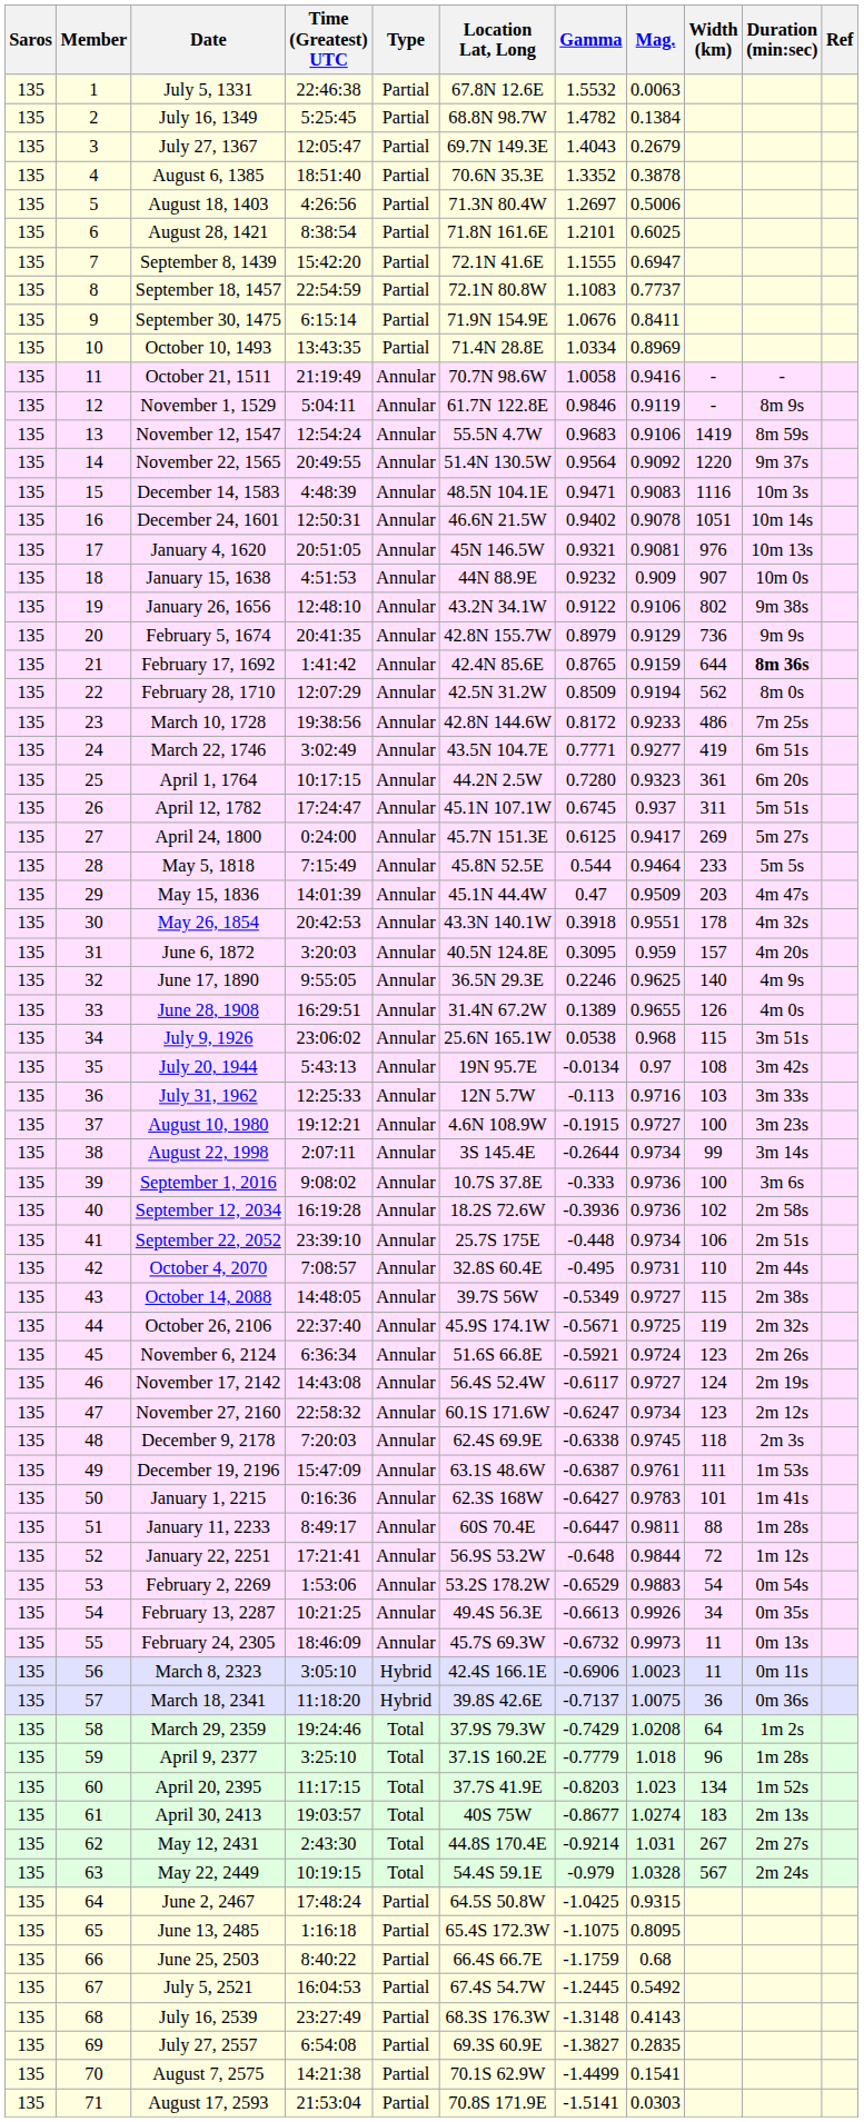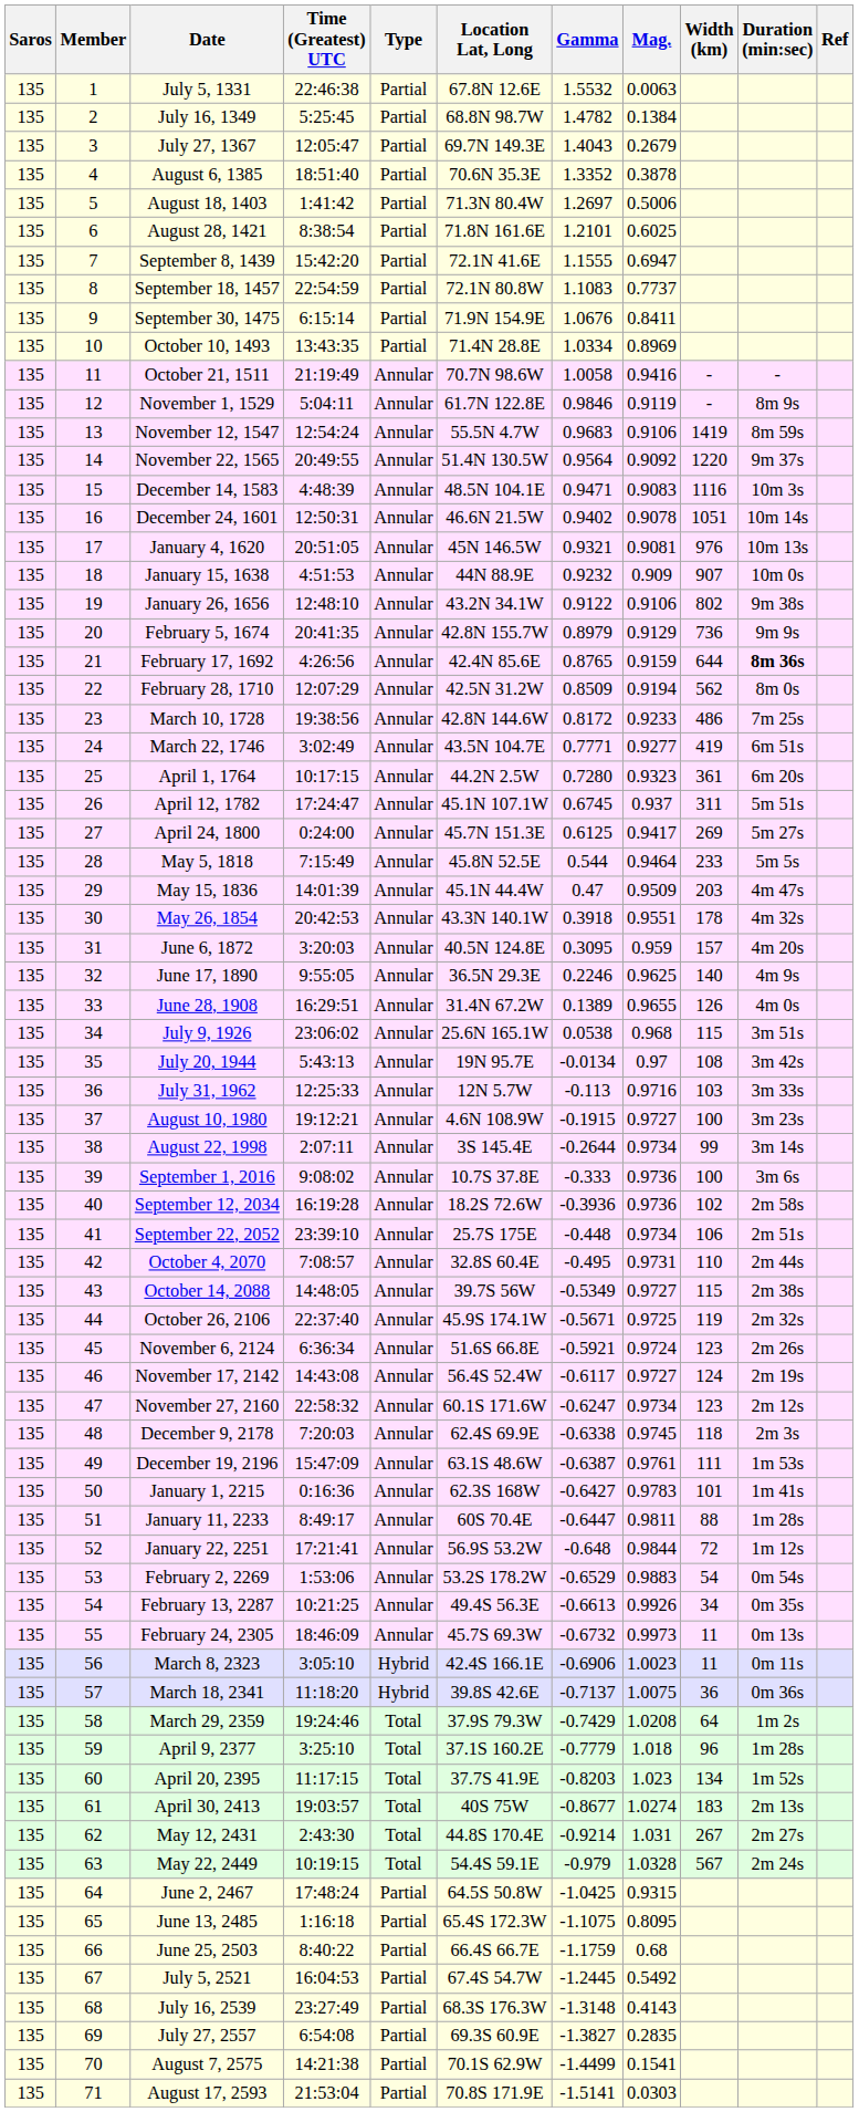 <table class="wikitable sortable">
 <tr align=center>
 <th>Saros</th>
 <th>Member</th>
 <th>Date</th>
 <th>Time<br>(Greatest)<br><a href='#'>UTC</a></th>
 <th>Type</th>
 <th>Location<br>Lat, Long</th>
 <th><a href='#'>Gamma</a></th>
 <th><a href='#'>Mag.</a></th>
 <th>Width<br>(km)</th>
 <th>Duration<br>(min:sec)</th>
 <th>Ref</th>
 </tr>
 <tr align=center bgcolor=#ffffe0>
 <td>135</td>
 <td>1</td>
 <td>July 5, 1331</td>
 <td>22:46:38</td>
 <td>Partial</td>
 <td>67.8N 12.6E</td>
 <td>1.5532</td>
 <td>0.0063</td>
 <td></td>
 <td></td>
 <td></td>
 </tr>
 <tr align=center bgcolor=#ffffe0>
 <td>135</td>
 <td>2</td>
 <td>July 16, 1349</td>
 <td>5:25:45</td>
 <td>Partial</td>
 <td>68.8N 98.7W</td>
 <td>1.4782</td>
 <td>0.1384</td>
 <td></td>
 <td></td>
 <td></td>
 </tr>
 <tr align=center bgcolor=#ffffe0>
 <td>135</td>
 <td>3</td>
 <td>July 27, 1367</td>
 <td>12:05:47</td>
 <td>Partial</td>
 <td>69.7N 149.3E</td>
 <td>1.4043</td>
 <td>0.2679</td>
 <td></td>
 <td></td>
 <td></td>
 </tr>
 <tr align=center bgcolor=#ffffe0>
 <td>135</td>
 <td>4</td>
 <td>August 6, 1385</td>
 <td>18:51:40</td>
 <td>Partial</td>
 <td>70.6N 35.3E</td>
 <td>1.3352</td>
 <td>0.3878</td>
 <td></td>
 <td></td>
 <td></td>
 </tr>
 <tr align=center bgcolor=#ffffe0>
 <td>135</td>
 <td>5</td>
 <td>August 18, 1403</td>
-<td>4:26:56</td>
+<td>1:41:42</td>
 <td>Partial</td>
 <td>71.3N 80.4W</td>
 <td>1.2697</td>
 <td>0.5006</td>
 <td></td>
 <td></td>
 <td></td>
 </tr>
 <tr align=center bgcolor=#ffffe0>
 <td>135</td>
 <td>6</td>
 <td>August 28, 1421</td>
 <td>8:38:54</td>
 <td>Partial</td>
 <td>71.8N 161.6E</td>
 <td>1.2101</td>
 <td>0.6025</td>
 <td></td>
 <td></td>
 <td></td>
 </tr>
 <tr align=center bgcolor=#ffffe0>
 <td>135</td>
 <td>7</td>
 <td>September 8, 1439</td>
 <td>15:42:20</td>
 <td>Partial</td>
 <td>72.1N 41.6E</td>
 <td>1.1555</td>
 <td>0.6947</td>
 <td></td>
 <td></td>
 <td></td>
 </tr>
 <tr align=center bgcolor=#ffffe0>
 <td>135</td>
 <td>8</td>
 <td>September 18, 1457</td>
 <td>22:54:59</td>
 <td>Partial</td>
 <td>72.1N 80.8W</td>
 <td>1.1083</td>
 <td>0.7737</td>
 <td></td>
 <td></td>
 <td></td>
 </tr>
 <tr align=center bgcolor=#ffffe0>
 <td>135</td>
 <td>9</td>
 <td>September 30, 1475</td>
 <td>6:15:14</td>
 <td>Partial</td>
 <td>71.9N 154.9E</td>
 <td>1.0676</td>
 <td>0.8411</td>
 <td></td>
 <td></td>
 <td></td>
 </tr>
 <tr align=center bgcolor=#ffffe0>
 <td>135</td>
 <td>10</td>
 <td>October 10, 1493</td>
 <td>13:43:35</td>
 <td>Partial</td>
 <td>71.4N 28.8E</td>
 <td>1.0334</td>
 <td>0.8969</td>
 <td></td>
 <td></td>
 <td></td>
 </tr>
 <tr align=center bgcolor=#ffe0ff>
 <td>135</td>
 <td>11</td>
 <td>October 21, 1511</td>
 <td>21:19:49</td>
 <td>Annular</td>
 <td>70.7N 98.6W</td>
 <td>1.0058</td>
 <td>0.9416</td>
 <td>-</td>
 <td>-</td>
 <td></td>
 </tr>
 <tr align=center bgcolor=#ffe0ff>
 <td>135</td>
 <td>12</td>
 <td>November 1, 1529</td>
 <td>5:04:11</td>
 <td>Annular</td>
 <td>61.7N 122.8E</td>
 <td>0.9846</td>
 <td>0.9119</td>
 <td>-</td>
 <td>8m 9s</td>
 <td></td>
 </tr>
 <tr align=center bgcolor=#ffe0ff>
 <td>135</td>
 <td>13</td>
 <td>November 12, 1547</td>
 <td>12:54:24</td>
 <td>Annular</td>
 <td>55.5N 4.7W</td>
 <td>0.9683</td>
 <td>0.9106</td>
 <td>1419</td>
 <td>8m 59s</td>
 <td></td>
 </tr>
 <tr align=center bgcolor=#ffe0ff>
 <td>135</td>
 <td>14</td>
 <td>November 22, 1565</td>
 <td>20:49:55</td>
 <td>Annular</td>
 <td>51.4N 130.5W</td>
 <td>0.9564</td>
 <td>0.9092</td>
 <td>1220</td>
 <td>9m 37s</td>
 <td></td>
 </tr>
 <tr align=center bgcolor=#ffe0ff>
 <td>135</td>
 <td>15</td>
 <td>December 14, 1583</td>
 <td>4:48:39</td>
 <td>Annular</td>
 <td>48.5N 104.1E</td>
 <td>0.9471</td>
 <td>0.9083</td>
 <td>1116</td>
 <td>10m 3s</td>
 <td></td>
 </tr>
 <tr align=center bgcolor=#ffe0ff>
 <td>135</td>
 <td>16</td>
 <td>December 24, 1601</td>
 <td>12:50:31</td>
 <td>Annular</td>
 <td>46.6N 21.5W</td>
 <td>0.9402</td>
 <td>0.9078</td>
 <td>1051</td>
 <td>10m 14s</td>
 <td></td>
 </tr>
 <tr align=center bgcolor=#ffe0ff>
 <td>135</td>
 <td>17</td>
 <td>January 4, 1620</td>
 <td>20:51:05</td>
 <td>Annular</td>
 <td>45N 146.5W</td>
 <td>0.9321</td>
 <td>0.9081</td>
 <td>976</td>
 <td>10m 13s</td>
 <td></td>
 </tr>
 <tr align=center bgcolor=#ffe0ff>
 <td>135</td>
 <td>18</td>
 <td>January 15, 1638</td>
 <td>4:51:53</td>
 <td>Annular</td>
 <td>44N 88.9E</td>
 <td>0.9232</td>
 <td>0.909</td>
 <td>907</td>
 <td>10m 0s</td>
 <td></td>
 </tr>
 <tr align=center bgcolor=#ffe0ff>
 <td>135</td>
 <td>19</td>
 <td>January 26, 1656</td>
 <td>12:48:10</td>
 <td>Annular</td>
 <td>43.2N 34.1W</td>
 <td>0.9122</td>
 <td>0.9106</td>
 <td>802</td>
 <td>9m 38s</td>
 <td></td>
 </tr>
 <tr align=center bgcolor=#ffe0ff>
 <td>135</td>
 <td>20</td>
 <td>February 5, 1674</td>
 <td>20:41:35</td>
 <td>Annular</td>
 <td>42.8N 155.7W</td>
 <td>0.8979</td>
 <td>0.9129</td>
 <td>736</td>
 <td>9m 9s</td>
 <td></td>
 </tr>
 <tr align=center bgcolor=#ffe0ff>
 <td>135</td>
 <td>21</td>
 <td>February 17, 1692</td>
-<td>1:41:42</td>
+<td>4:26:56</td>
 <td>Annular</td>
 <td>42.4N 85.6E</td>
 <td>0.8765</td>
 <td>0.9159</td>
 <td>644</td>
 <td><strong>8m 36s</strong></td>
 <td></td>
 </tr>
 <tr align=center bgcolor=#ffe0ff>
 <td>135</td>
 <td>22</td>
 <td>February 28, 1710</td>
 <td>12:07:29</td>
 <td>Annular</td>
 <td>42.5N 31.2W</td>
 <td>0.8509</td>
 <td>0.9194</td>
 <td>562</td>
 <td>8m 0s</td>
 <td></td>
 </tr>
 <tr align=center bgcolor=#ffe0ff>
 <td>135</td>
 <td>23</td>
 <td>March 10, 1728</td>
 <td>19:38:56</td>
 <td>Annular</td>
 <td>42.8N 144.6W</td>
 <td>0.8172</td>
 <td>0.9233</td>
 <td>486</td>
 <td>7m 25s</td>
 <td></td>
 </tr>
 <tr align=center bgcolor=#ffe0ff>
 <td>135</td>
 <td>24</td>
 <td>March 22, 1746</td>
 <td>3:02:49</td>
 <td>Annular</td>
 <td>43.5N 104.7E</td>
 <td>0.7771</td>
 <td>0.9277</td>
 <td>419</td>
 <td>6m 51s</td>
 <td></td>
 </tr>
 <tr align=center bgcolor=#ffe0ff>
 <td>135</td>
 <td>25</td>
 <td>April 1, 1764</td>
 <td>10:17:15</td>
 <td>Annular</td>
 <td>44.2N 2.5W</td>
 <td>0.7280</td>
 <td>0.9323</td>
 <td>361</td>
 <td>6m 20s</td>
 <td></td>
 </tr>
 <tr align=center bgcolor=#ffe0ff>
 <td>135</td>
 <td>26</td>
 <td>April 12, 1782</td>
 <td>17:24:47</td>
 <td>Annular</td>
 <td>45.1N 107.1W</td>
 <td>0.6745</td>
 <td>0.937</td>
 <td>311</td>
 <td>5m 51s</td>
 <td></td>
 </tr>
 <tr align=center bgcolor=#ffe0ff>
 <td>135</td>
 <td>27</td>
 <td>April 24, 1800</td>
 <td>0:24:00</td>
 <td>Annular</td>
 <td>45.7N 151.3E</td>
 <td>0.6125</td>
 <td>0.9417</td>
 <td>269</td>
 <td>5m 27s</td>
 <td></td>
 </tr>
 <tr align=center bgcolor=#ffe0ff>
 <td>135</td>
 <td>28</td>
 <td>May 5, 1818</td>
 <td>7:15:49</td>
 <td>Annular</td>
 <td>45.8N 52.5E</td>
 <td>0.544</td>
 <td>0.9464</td>
 <td>233</td>
 <td>5m 5s</td>
 <td></td>
 </tr>
 <tr align=center bgcolor=#ffe0ff>
 <td>135</td>
 <td>29</td>
 <td>May 15, 1836</td>
 <td>14:01:39</td>
 <td>Annular</td>
 <td>45.1N 44.4W</td>
 <td>0.47</td>
 <td>0.9509</td>
 <td>203</td>
 <td>4m 47s</td>
 <td></td>
 </tr>
 <tr align=center bgcolor=#ffe0ff>
 <td>135</td>
 <td>30</td>
 <td><a href='#'>May 26, 1854</a></td>
 <td>20:42:53</td>
 <td>Annular</td>
 <td>43.3N 140.1W</td>
 <td>0.3918</td>
 <td>0.9551</td>
 <td>178</td>
 <td>4m 32s</td>
 <td></td>
 </tr>
 <tr align=center bgcolor=#ffe0ff>
 <td>135</td>
 <td>31</td>
 <td>June 6, 1872</td>
 <td>3:20:03</td>
 <td>Annular</td>
 <td>40.5N 124.8E</td>
 <td>0.3095</td>
 <td>0.959</td>
 <td>157</td>
 <td>4m 20s</td>
 <td></td>
 </tr>
 <tr align=center bgcolor=#ffe0ff>
 <td>135</td>
 <td>32</td>
 <td>June 17, 1890</td>
 <td>9:55:05</td>
 <td>Annular</td>
 <td>36.5N 29.3E</td>
 <td>0.2246</td>
 <td>0.9625</td>
 <td>140</td>
 <td>4m 9s</td>
 <td></td>
 </tr>
 <tr align=center bgcolor=#ffe0ff>
 <td>135</td>
 <td>33</td>
 <td><a href='#'>June 28, 1908</a></td>
 <td>16:29:51</td>
 <td>Annular</td>
 <td>31.4N 67.2W</td>
 <td>0.1389</td>
 <td>0.9655</td>
 <td>126</td>
 <td>4m 0s</td>
 <td></td>
 </tr>
 <tr align=center bgcolor=#ffe0ff>
 <td>135</td>
 <td>34</td>
 <td><a href='#'>July 9, 1926</a></td>
 <td>23:06:02</td>
 <td>Annular</td>
 <td>25.6N 165.1W</td>
 <td>0.0538</td>
 <td>0.968</td>
 <td>115</td>
 <td>3m 51s</td>
 <td></td>
 </tr>
 <tr align=center bgcolor=#ffe0ff>
 <td>135</td>
 <td>35</td>
 <td><a href='#'>July 20, 1944</a></td>
 <td>5:43:13</td>
 <td>Annular</td>
 <td>19N 95.7E</td>
 <td>-0.0134</td>
 <td>0.97</td>
 <td>108</td>
 <td>3m 42s</td>
 <td></td>
 </tr>
 <tr align=center bgcolor=#ffe0ff>
 <td>135</td>
 <td>36</td>
 <td><a href='#'>July 31, 1962</a></td>
 <td>12:25:33</td>
 <td>Annular</td>
 <td>12N 5.7W</td>
 <td>-0.113</td>
 <td>0.9716</td>
 <td>103</td>
 <td>3m 33s</td>
 <td></td>
 </tr>
 <tr align=center bgcolor=#ffe0ff>
 <td>135</td>
 <td>37</td>
 <td><a href='#'>August 10, 1980</a></td>
 <td>19:12:21</td>
 <td>Annular</td>
 <td>4.6N 108.9W</td>
 <td>-0.1915</td>
 <td>0.9727</td>
 <td>100</td>
 <td>3m 23s</td>
 <td></td>
 </tr>
 <tr align=center bgcolor=#ffe0ff>
 <td>135</td>
 <td>38</td>
 <td><a href='#'>August 22, 1998</a></td>
 <td>2:07:11</td>
 <td>Annular</td>
 <td>3S 145.4E</td>
 <td>-0.2644</td>
 <td>0.9734</td>
 <td>99</td>
 <td>3m 14s</td>
 <td></td>
 </tr>
 <tr align=center bgcolor=#ffe0ff>
 <td>135</td>
 <td>39</td>
 <td><a href='#'>September 1, 2016</a></td>
 <td>9:08:02</td>
 <td>Annular</td>
 <td>10.7S 37.8E</td>
 <td>-0.333</td>
 <td>0.9736</td>
 <td>100</td>
 <td>3m 6s</td>
 <td></td>
 </tr>
 <tr align=center bgcolor=#ffe0ff>
 <td>135</td>
 <td>40</td>
 <td><a href='#'>September 12, 2034</a></td>
 <td>16:19:28</td>
 <td>Annular</td>
 <td>18.2S 72.6W</td>
 <td>-0.3936</td>
 <td>0.9736</td>
 <td>102</td>
 <td>2m 58s</td>
 <td></td>
 </tr>
 <tr align=center bgcolor=#ffe0ff>
 <td>135</td>
 <td>41</td>
 <td><a href='#'>September 22, 2052</a></td>
 <td>23:39:10</td>
 <td>Annular</td>
 <td>25.7S 175E</td>
 <td>-0.448</td>
 <td>0.9734</td>
 <td>106</td>
 <td>2m 51s</td>
 <td></td>
 </tr>
 <tr align=center bgcolor=#ffe0ff>
 <td>135</td>
 <td>42</td>
 <td><a href='#'>October 4, 2070</a></td>
 <td>7:08:57</td>
 <td>Annular</td>
 <td>32.8S 60.4E</td>
 <td>-0.495</td>
 <td>0.9731</td>
 <td>110</td>
 <td>2m 44s</td>
 <td></td>
 </tr>
 <tr align=center bgcolor=#ffe0ff>
 <td>135</td>
 <td>43</td>
 <td><a href='#'>October 14, 2088</a></td>
 <td>14:48:05</td>
 <td>Annular</td>
 <td>39.7S 56W</td>
 <td>-0.5349</td>
 <td>0.9727</td>
 <td>115</td>
 <td>2m 38s</td>
 <td></td>
 </tr>
 <tr align=center bgcolor=#ffe0ff>
 <td>135</td>
 <td>44</td>
 <td>October 26, 2106</td>
 <td>22:37:40</td>
 <td>Annular</td>
 <td>45.9S 174.1W</td>
 <td>-0.5671</td>
 <td>0.9725</td>
 <td>119</td>
 <td>2m 32s</td>
 <td></td>
 </tr>
 <tr align=center bgcolor=#ffe0ff>
 <td>135</td>
 <td>45</td>
 <td>November 6, 2124</td>
 <td>6:36:34</td>
 <td>Annular</td>
 <td>51.6S 66.8E</td>
 <td>-0.5921</td>
 <td>0.9724</td>
 <td>123</td>
 <td>2m 26s</td>
 <td></td>
 </tr>
 <tr align=center bgcolor=#ffe0ff>
 <td>135</td>
 <td>46</td>
 <td>November 17, 2142</td>
 <td>14:43:08</td>
 <td>Annular</td>
 <td>56.4S 52.4W</td>
 <td>-0.6117</td>
 <td>0.9727</td>
 <td>124</td>
 <td>2m 19s</td>
 <td></td>
 </tr>
 <tr align=center bgcolor=#ffe0ff>
 <td>135</td>
 <td>47</td>
 <td>November 27, 2160</td>
 <td>22:58:32</td>
 <td>Annular</td>
 <td>60.1S 171.6W</td>
 <td>-0.6247</td>
 <td>0.9734</td>
 <td>123</td>
 <td>2m 12s</td>
 <td></td>
 </tr>
 <tr align=center bgcolor=#ffe0ff>
 <td>135</td>
 <td>48</td>
 <td>December 9, 2178</td>
 <td>7:20:03</td>
 <td>Annular</td>
 <td>62.4S 69.9E</td>
 <td>-0.6338</td>
 <td>0.9745</td>
 <td>118</td>
 <td>2m 3s</td>
 <td></td>
 </tr>
 <tr align=center bgcolor=#ffe0ff>
 <td>135</td>
 <td>49</td>
 <td>December 19, 2196</td>
 <td>15:47:09</td>
 <td>Annular</td>
 <td>63.1S 48.6W</td>
 <td>-0.6387</td>
 <td>0.9761</td>
 <td>111</td>
 <td>1m 53s</td>
 <td></td>
 </tr>
 <tr align=center bgcolor=#ffe0ff>
 <td>135</td>
 <td>50</td>
 <td>January 1, 2215</td>
 <td>0:16:36</td>
 <td>Annular</td>
 <td>62.3S 168W</td>
 <td>-0.6427</td>
 <td>0.9783</td>
 <td>101</td>
 <td>1m 41s</td>
 <td></td>
 </tr>
 <tr align=center bgcolor=#ffe0ff>
 <td>135</td>
 <td>51</td>
 <td>January 11, 2233</td>
 <td>8:49:17</td>
 <td>Annular</td>
 <td>60S 70.4E</td>
 <td>-0.6447</td>
 <td>0.9811</td>
 <td>88</td>
 <td>1m 28s</td>
 <td></td>
 </tr>
 <tr align=center bgcolor=#ffe0ff>
 <td>135</td>
 <td>52</td>
 <td>January 22, 2251</td>
 <td>17:21:41</td>
 <td>Annular</td>
 <td>56.9S 53.2W</td>
 <td>-0.648</td>
 <td>0.9844</td>
 <td>72</td>
 <td>1m 12s</td>
 <td></td>
 </tr>
 <tr align=center bgcolor=#ffe0ff>
 <td>135</td>
 <td>53</td>
 <td>February 2, 2269</td>
 <td>1:53:06</td>
 <td>Annular</td>
 <td>53.2S 178.2W</td>
 <td>-0.6529</td>
 <td>0.9883</td>
 <td>54</td>
 <td>0m 54s</td>
 <td></td>
 </tr>
 <tr align=center bgcolor=#ffe0ff>
 <td>135</td>
 <td>54</td>
 <td>February 13, 2287</td>
 <td>10:21:25</td>
 <td>Annular</td>
 <td>49.4S 56.3E</td>
 <td>-0.6613</td>
 <td>0.9926</td>
 <td>34</td>
 <td>0m 35s</td>
 <td></td>
 </tr>
 <tr align=center bgcolor=#ffe0ff>
 <td>135</td>
 <td>55</td>
 <td>February 24, 2305</td>
 <td>18:46:09</td>
 <td>Annular</td>
 <td>45.7S 69.3W</td>
 <td>-0.6732</td>
 <td>0.9973</td>
 <td>11</td>
 <td>0m 13s</td>
 <td></td>
 </tr>
 <tr align=center bgcolor=#e0e0ff>
 <td>135</td>
 <td>56</td>
 <td>March 8, 2323</td>
 <td>3:05:10</td>
 <td>Hybrid</td>
 <td>42.4S 166.1E</td>
 <td>-0.6906</td>
 <td>1.0023</td>
 <td>11</td>
 <td>0m 11s</td>
 <td></td>
 </tr>
 <tr align=center bgcolor=#e0e0ff>
 <td>135</td>
 <td>57</td>
 <td>March 18, 2341</td>
 <td>11:18:20</td>
 <td>Hybrid</td>
 <td>39.8S 42.6E</td>
 <td>-0.7137</td>
 <td>1.0075</td>
 <td>36</td>
 <td>0m 36s</td>
 <td></td>
 </tr>
 <tr align=center bgcolor=#e0ffe0>
 <td>135</td>
 <td>58</td>
 <td>March 29, 2359</td>
 <td>19:24:46</td>
 <td>Total</td>
 <td>37.9S 79.3W</td>
 <td>-0.7429</td>
 <td>1.0208</td>
 <td>64</td>
 <td>1m 2s</td>
 <td></td>
 </tr>
 <tr align=center bgcolor=#e0ffe0>
 <td>135</td>
 <td>59</td>
 <td>April 9, 2377</td>
 <td>3:25:10</td>
 <td>Total</td>
 <td>37.1S 160.2E</td>
 <td>-0.7779</td>
 <td>1.018</td>
 <td>96</td>
 <td>1m 28s</td>
 <td></td>
 </tr>
 <tr align=center bgcolor=#e0ffe0>
 <td>135</td>
 <td>60</td>
 <td>April 20, 2395</td>
 <td>11:17:15</td>
 <td>Total</td>
 <td>37.7S 41.9E</td>
 <td>-0.8203</td>
 <td>1.023</td>
 <td>134</td>
 <td>1m 52s</td>
 <td></td>
 </tr>
 <tr align=center bgcolor=#e0ffe0>
 <td>135</td>
 <td>61</td>
 <td>April 30, 2413</td>
 <td>19:03:57</td>
 <td>Total</td>
 <td>40S 75W</td>
 <td>-0.8677</td>
 <td>1.0274</td>
 <td>183</td>
 <td>2m 13s</td>
 <td></td>
 </tr>
 <tr align=center bgcolor=#e0ffe0>
 <td>135</td>
 <td>62</td>
 <td>May 12, 2431</td>
 <td>2:43:30</td>
 <td>Total</td>
 <td>44.8S 170.4E</td>
 <td>-0.9214</td>
 <td>1.031</td>
 <td>267</td>
 <td>2m 27s</td>
 <td></td>
 </tr>
 <tr align=center bgcolor=#e0ffe0>
 <td>135</td>
 <td>63</td>
 <td>May 22, 2449</td>
 <td>10:19:15</td>
 <td>Total</td>
 <td>54.4S 59.1E</td>
 <td>-0.979</td>
 <td>1.0328</td>
 <td>567</td>
 <td>2m 24s</td>
 <td></td>
 </tr>
 <tr align=center bgcolor=#ffffe0>
 <td>135</td>
 <td>64</td>
 <td>June 2, 2467</td>
 <td>17:48:24</td>
 <td>Partial</td>
 <td>64.5S 50.8W</td>
 <td>-1.0425</td>
 <td>0.9315</td>
 <td></td>
 <td></td>
 <td></td>
 </tr>
 <tr align=center bgcolor=#ffffe0>
 <td>135</td>
 <td>65</td>
 <td>June 13, 2485</td>
 <td>1:16:18</td>
 <td>Partial</td>
 <td>65.4S 172.3W</td>
 <td>-1.1075</td>
 <td>0.8095</td>
 <td></td>
 <td></td>
 <td></td>
 </tr>
 <tr align=center bgcolor=#ffffe0>
 <td>135</td>
 <td>66</td>
 <td>June 25, 2503</td>
 <td>8:40:22</td>
 <td>Partial</td>
 <td>66.4S 66.7E</td>
 <td>-1.1759</td>
 <td>0.68</td>
 <td></td>
 <td></td>
 <td></td>
 </tr>
 <tr align=center bgcolor=#ffffe0>
 <td>135</td>
 <td>67</td>
 <td>July 5, 2521</td>
 <td>16:04:53</td>
 <td>Partial</td>
 <td>67.4S 54.7W</td>
 <td>-1.2445</td>
 <td>0.5492</td>
 <td></td>
 <td></td>
 <td></td>
 </tr>
 <tr align=center bgcolor=#ffffe0>
 <td>135</td>
 <td>68</td>
 <td>July 16, 2539</td>
 <td>23:27:49</td>
 <td>Partial</td>
 <td>68.3S 176.3W</td>
 <td>-1.3148</td>
 <td>0.4143</td>
 <td></td>
 <td></td>
 <td></td>
 </tr>
 <tr align=center bgcolor=#ffffe0>
 <td>135</td>
 <td>69</td>
 <td>July 27, 2557</td>
 <td>6:54:08</td>
 <td>Partial</td>
 <td>69.3S 60.9E</td>
 <td>-1.3827</td>
 <td>0.2835</td>
 <td></td>
 <td></td>
 <td></td>
 </tr>
 <tr align=center bgcolor=#ffffe0>
 <td>135</td>
 <td>70</td>
 <td>August 7, 2575</td>
 <td>14:21:38</td>
 <td>Partial</td>
 <td>70.1S 62.9W</td>
 <td>-1.4499</td>
 <td>0.1541</td>
 <td></td>
 <td></td>
 <td></td>
 </tr>
 <tr align=center bgcolor=#ffffe0>
 <td>135</td>
 <td>71</td>
 <td>August 17, 2593</td>
 <td>21:53:04</td>
 <td>Partial</td>
 <td>70.8S 171.9E</td>
 <td>-1.5141</td>
 <td>0.0303</td>
 <td></td>
 <td></td>
 <td></td>
 </tr>
 </table>
